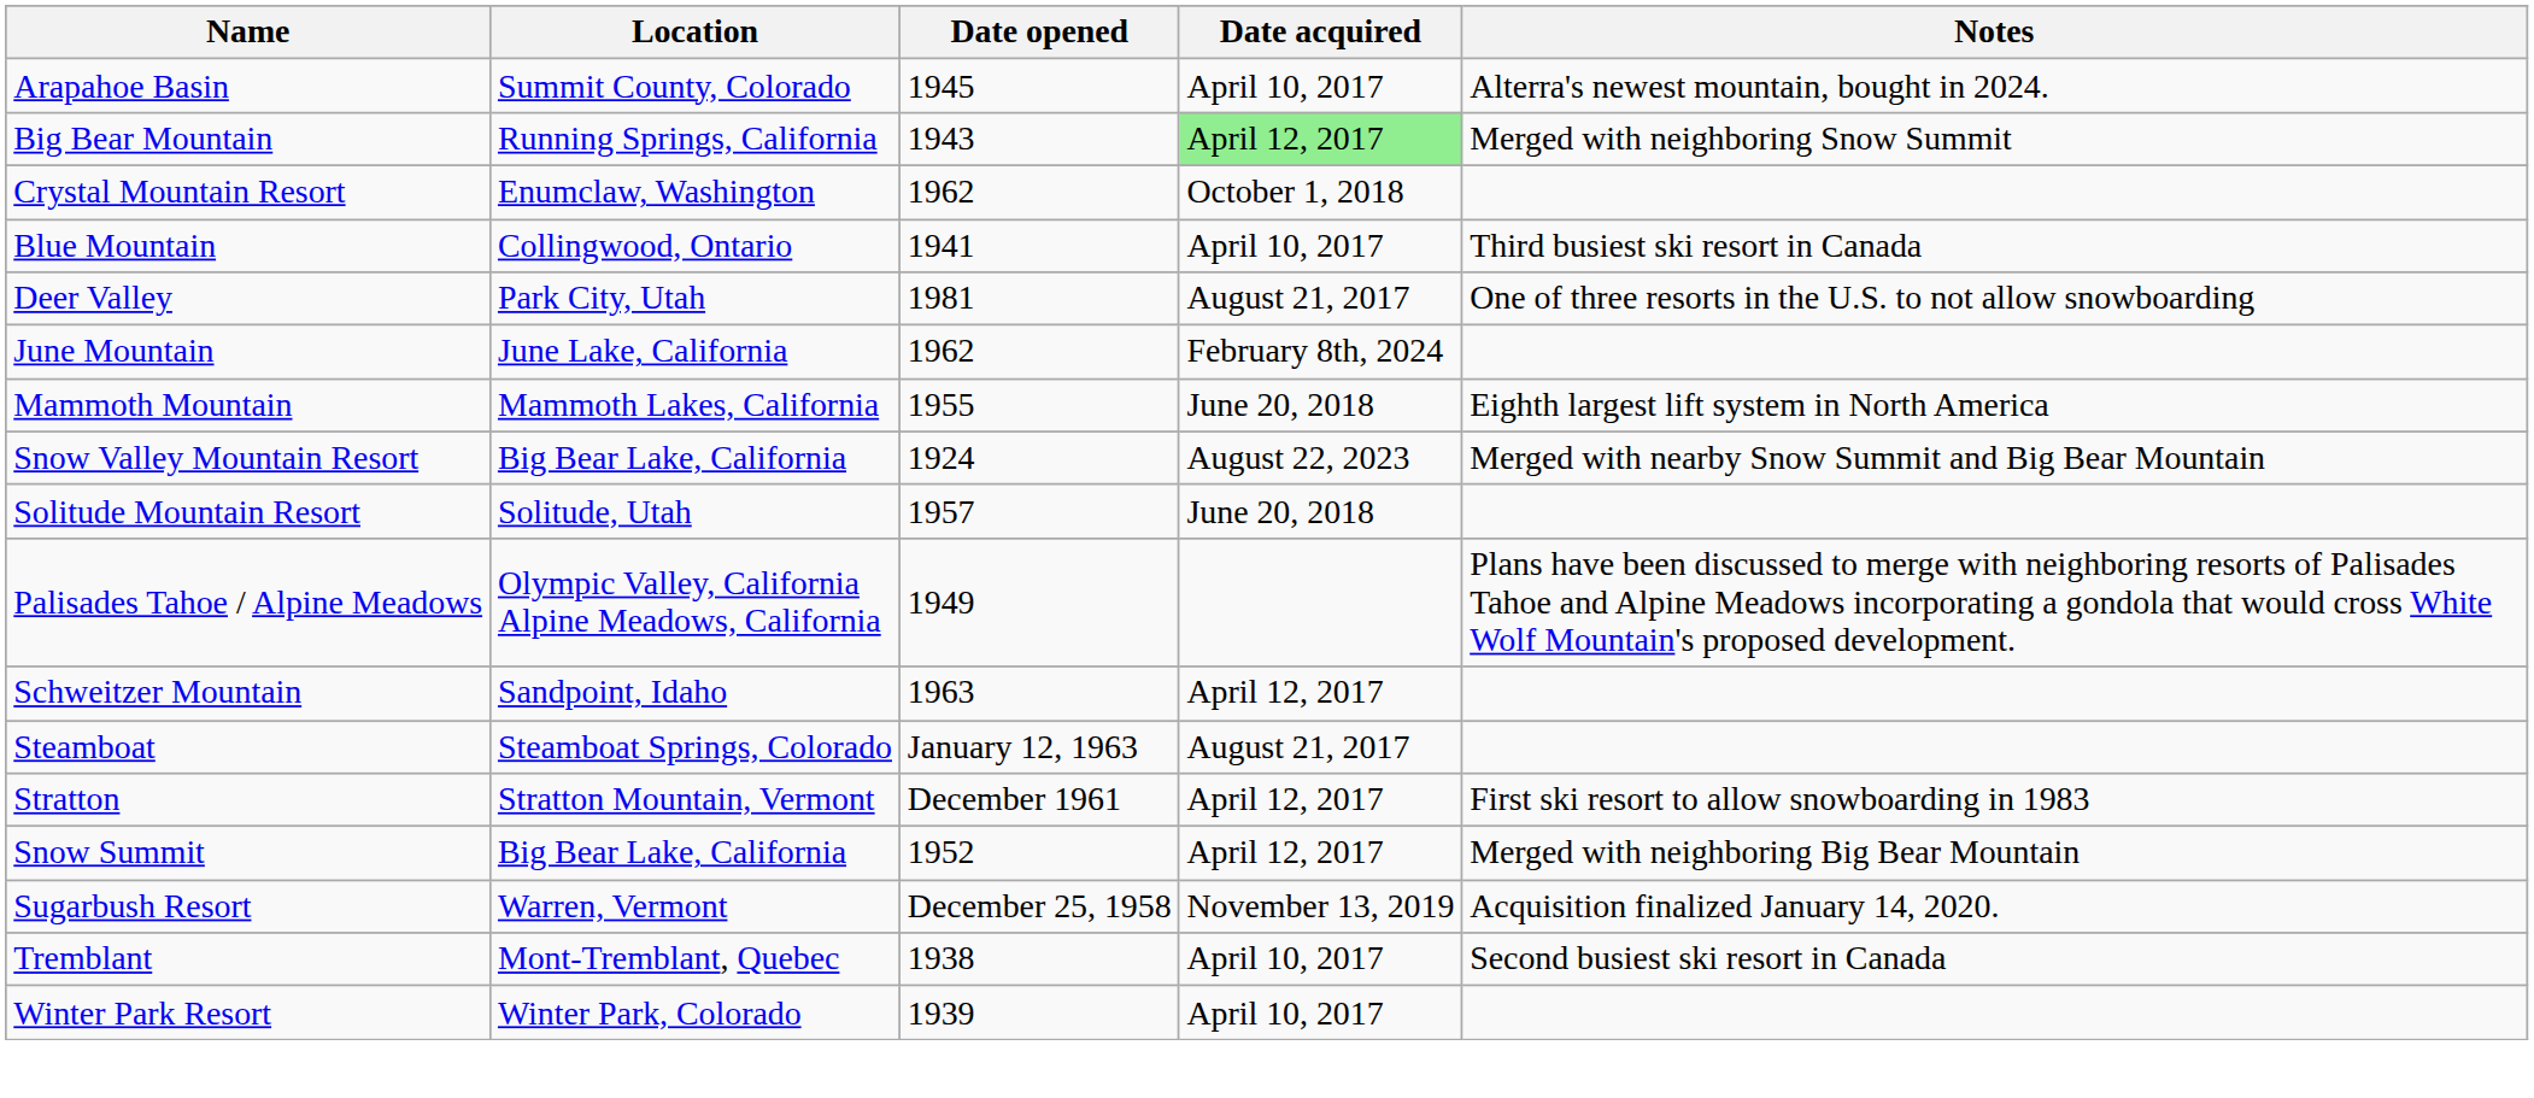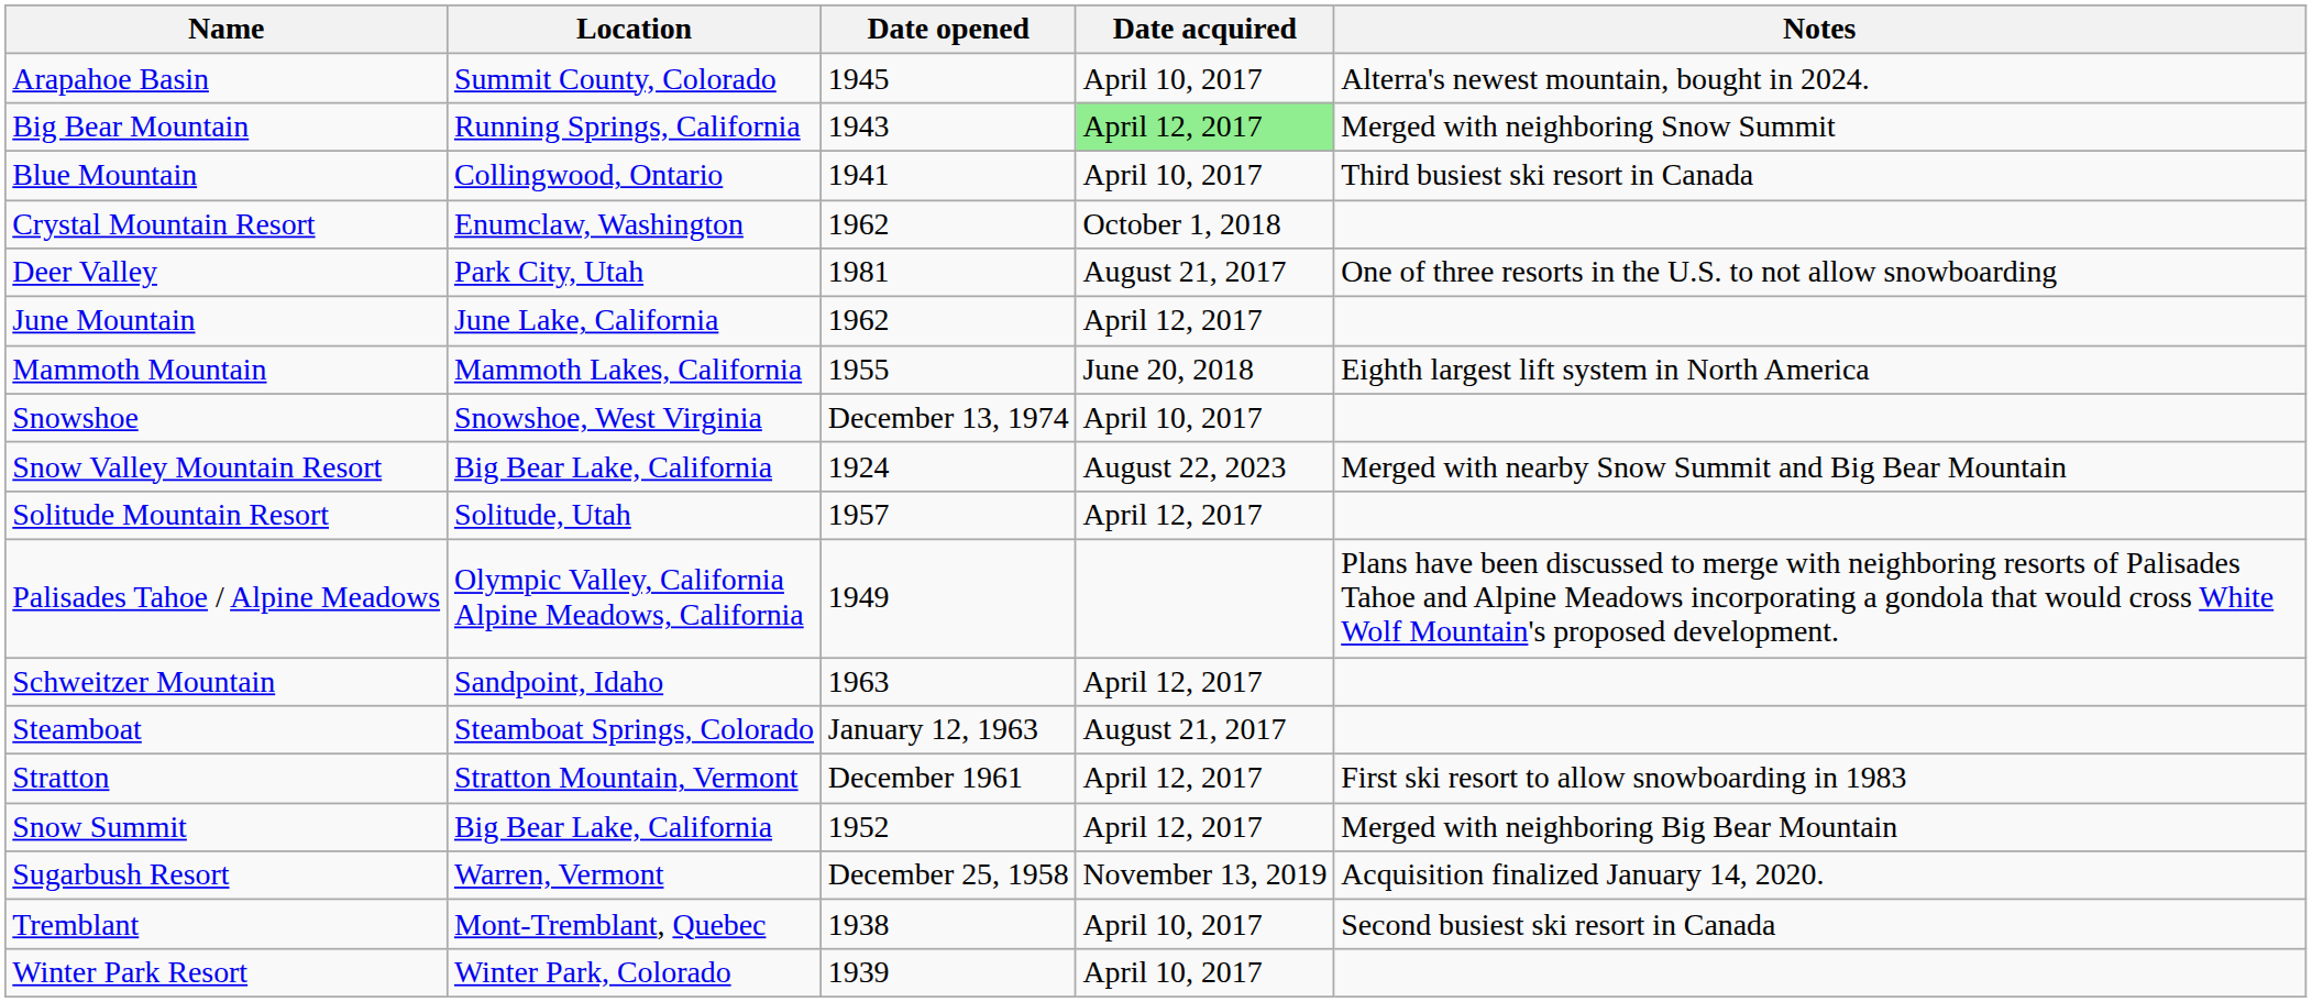 <table class="wikitable sortable">
 <tr>
 <th>Name</th>
 <th>Location</th>
 <th>Date opened</th>
 <th>Date acquired</th>
 <th style="width: 500px;">Notes</th>
 </tr>
 <tr>
 <td><a href='#'>Arapahoe Basin</a></td>
 <td> <a href='#'>Summit County, Colorado</a></td>
 <td>1945</td>
 <td>April 10, 2017</td>
 <td>Alterra's newest mountain, bought in 2024.</td>
 </tr>
 <tr>
 <td><a href='#'>Big Bear Mountain</a></td>
 <td> <a href='#'>Running Springs, California</a></td>
 <td>1943</td>
 <td style="background: lightgreen;">April 12, 2017</td>
 <td>Merged with neighboring Snow Summit</td>
 </tr>
 <tr>
+<td><a href='#'>Blue Mountain</a></td>
+<td> <a href='#'>Collingwood, Ontario</a></td>
+<td>1941</td>
+<td>April 10, 2017</td>
+<td>Third busiest ski resort in Canada</td>
+</tr>
+<tr>
 <td><a href='#'>Crystal Mountain Resort</a></td>
 <td> <a href='#'>Enumclaw, Washington</a></td>
 <td>1962</td>
 <td>October 1, 2018</td>
 <td></td>
-</tr>
-<tr>
-<td><a href='#'>Blue Mountain</a></td>
-<td> <a href='#'>Collingwood, Ontario</a></td>
-<td>1941</td>
-<td>April 10, 2017</td>
-<td>Third busiest ski resort in Canada</td>
 </tr>
 <tr>
 <td><a href='#'>Deer Valley</a></td>
 <td> <a href='#'>Park City, Utah</a></td>
 <td>1981</td>
 <td>August 21, 2017</td>
 <td>One of three resorts in the U.S. to not allow snowboarding</td>
 </tr>
 <tr>
 <td><a href='#'>June Mountain</a></td>
 <td> <a href='#'>June Lake, California</a></td>
 <td>1962</td>
-<td>February 8th, 2024</td>
+<td>April 12, 2017</td>
 <td></td>
 </tr>
 <tr>
 <td><a href='#'>Mammoth Mountain</a></td>
 <td> <a href='#'>Mammoth Lakes, California</a></td>
 <td>1955</td>
 <td>June 20, 2018</td>
 <td>Eighth largest lift system in North America</td>
+</tr>
+<tr>
+<td><a href='#'>Snowshoe</a></td>
+<td> <a href='#'>Snowshoe, West Virginia</a></td>
+<td>December 13, 1974</td>
+<td>April 10, 2017</td>
+<td></td>
 </tr>
 <tr>
 <td><a href='#'>Snow Valley Mountain Resort</a></td>
 <td> <a href='#'>Big Bear Lake, California</a></td>
 <td>1924</td>
 <td>August 22, 2023</td>
 <td>Merged with nearby Snow Summit and Big Bear Mountain</td>
 </tr>
 <tr>
 <td><a href='#'>Solitude Mountain Resort</a></td>
 <td> <a href='#'>Solitude, Utah</a></td>
 <td>1957</td>
-<td>June 20, 2018</td>
+<td>April 12, 2017</td>
 <td></td>
 </tr>
 <tr>
 <td><a href='#'>Palisades Tahoe</a> / <a href='#'>Alpine Meadows</a></td>
 <td> <a href='#'>Olympic Valley, California</a><br><a href='#'>Alpine Meadows, California</a></td>
 <td>1949</td>
 <td></td>
 <td>Plans have been discussed to merge with neighboring resorts of Palisades Tahoe and Alpine Meadows incorporating a gondola that would cross <a href='#'>White Wolf Mountain</a>'s proposed development.</td>
 </tr>
 <tr>
 <td><a href='#'>Schweitzer Mountain</a></td>
 <td> <a href='#'>Sandpoint, Idaho</a></td>
 <td>1963</td>
 <td>April 12, 2017</td>
 <td></td>
 </tr>
 <tr>
 <td><a href='#'>Steamboat</a></td>
 <td> <a href='#'>Steamboat Springs, Colorado</a></td>
 <td>January 12, 1963</td>
 <td>August 21, 2017</td>
 <td></td>
 </tr>
 <tr>
 <td><a href='#'>Stratton</a></td>
 <td> <a href='#'>Stratton Mountain, Vermont</a></td>
 <td>December 1961</td>
 <td>April 12, 2017</td>
 <td>First ski resort to allow snowboarding in 1983</td>
 </tr>
 <tr>
 <td><a href='#'>Snow Summit</a></td>
 <td> <a href='#'>Big Bear Lake, California</a></td>
 <td>1952</td>
 <td>April 12, 2017</td>
 <td>Merged with neighboring Big Bear Mountain</td>
 </tr>
 <tr>
 <td><a href='#'>Sugarbush Resort</a></td>
 <td> <a href='#'>Warren, Vermont</a></td>
 <td>December 25, 1958</td>
 <td>November 13, 2019</td>
 <td>Acquisition finalized January 14, 2020.</td>
 </tr>
 <tr>
 <td><a href='#'>Tremblant</a></td>
 <td> <a href='#'>Mont-Tremblant</a>, <a href='#'>Quebec</a></td>
 <td>1938</td>
 <td>April 10, 2017</td>
 <td>Second busiest ski resort in Canada</td>
 </tr>
 <tr>
 <td><a href='#'>Winter Park Resort</a></td>
 <td> <a href='#'>Winter Park, Colorado</a></td>
 <td>1939</td>
 <td>April 10, 2017</td>
 <td></td>
 </tr>
 </table>
